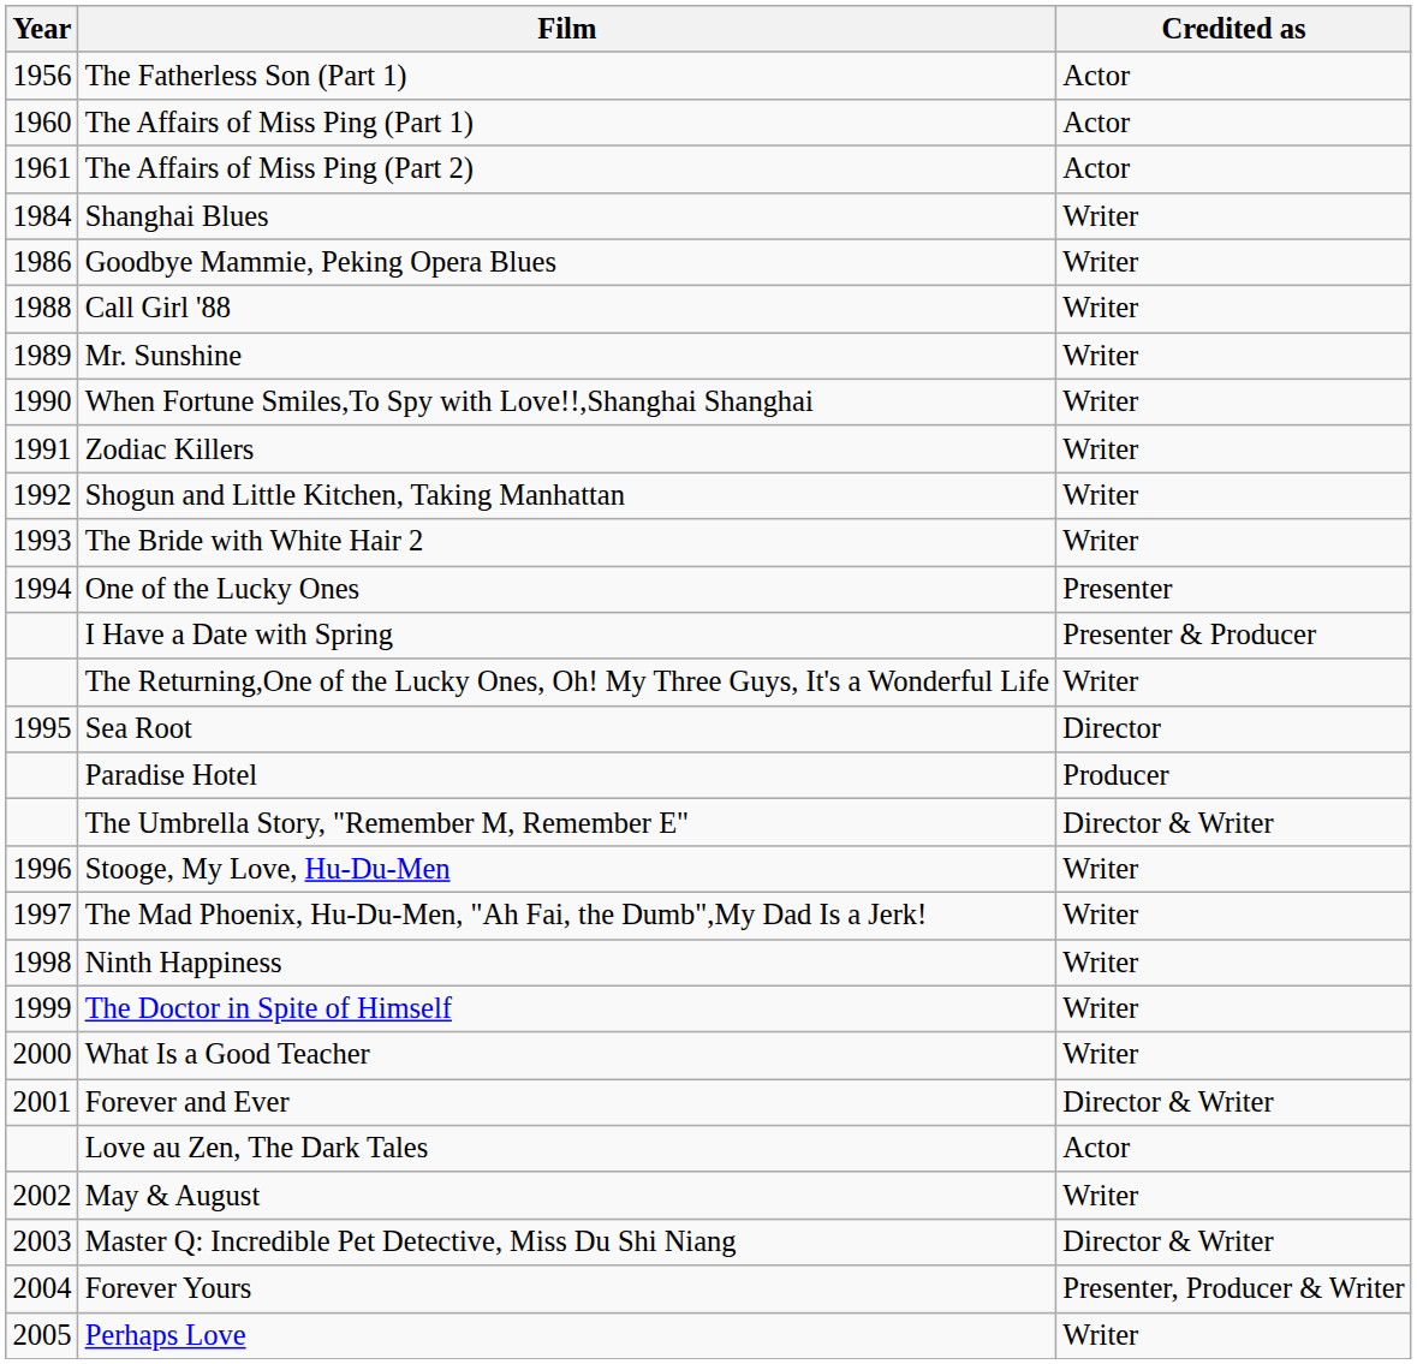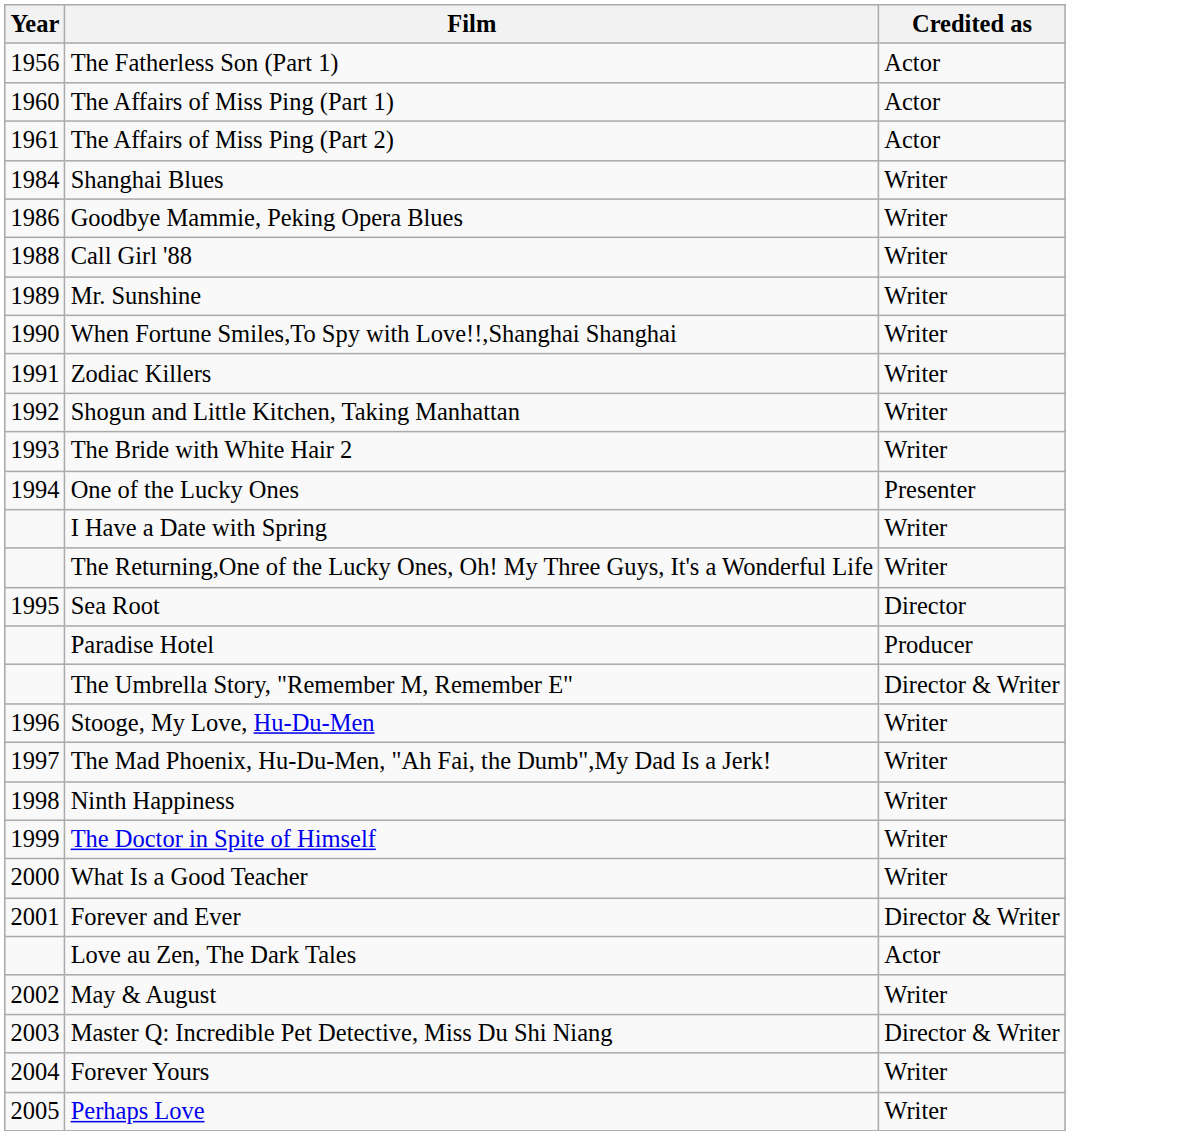 <table class="wikitable">
 <tr>
 <th>Year</th>
 <th>Film</th>
 <th>Credited as</th>
 </tr>
 <tr>
 <td>1956</td>
 <td>The Fatherless Son (Part 1)</td>
 <td>Actor</td>
 </tr>
 <tr>
 <td>1960</td>
 <td>The Affairs of Miss Ping (Part 1)</td>
 <td>Actor</td>
 </tr>
 <tr>
 <td>1961</td>
 <td>The Affairs of Miss Ping (Part 2)</td>
 <td>Actor</td>
 </tr>
 <tr>
 <td>1984</td>
 <td>Shanghai Blues</td>
 <td>Writer</td>
 </tr>
 <tr>
 <td>1986</td>
 <td>Goodbye Mammie, Peking Opera Blues</td>
 <td>Writer</td>
 </tr>
 <tr>
 <td>1988</td>
 <td>Call Girl '88</td>
 <td>Writer</td>
 </tr>
 <tr>
 <td>1989</td>
 <td>Mr. Sunshine</td>
 <td>Writer</td>
 </tr>
 <tr>
 <td>1990</td>
 <td>When Fortune Smiles,To Spy with Love!!,Shanghai Shanghai</td>
 <td>Writer</td>
 </tr>
 <tr>
 <td>1991</td>
 <td>Zodiac Killers</td>
 <td>Writer</td>
 </tr>
 <tr>
 <td>1992</td>
 <td>Shogun and Little Kitchen, Taking Manhattan</td>
 <td>Writer</td>
 </tr>
 <tr>
 <td>1993</td>
 <td>The Bride with White Hair 2</td>
 <td>Writer</td>
 </tr>
 <tr>
 <td>1994</td>
 <td>One of the Lucky Ones</td>
 <td>Presenter</td>
 </tr>
 <tr>
 <td></td>
 <td>I Have a Date with Spring</td>
-<td>Presenter & Producer</td>
+<td>Writer</td>
 </tr>
 <tr>
 <td></td>
 <td>The Returning,One of the Lucky Ones, Oh! My Three Guys, It's a Wonderful Life</td>
 <td>Writer</td>
 </tr>
 <tr>
 <td>1995</td>
 <td>Sea Root</td>
 <td>Director</td>
 </tr>
 <tr>
 <td></td>
 <td>Paradise Hotel</td>
 <td>Producer</td>
 </tr>
 <tr>
 <td></td>
 <td>The Umbrella Story, "Remember M, Remember E"</td>
 <td>Director & Writer</td>
 </tr>
 <tr>
 <td>1996</td>
 <td>Stooge, My Love, <a href='#'>Hu-Du-Men</a></td>
 <td>Writer</td>
 </tr>
 <tr>
 <td>1997</td>
 <td>The Mad Phoenix, Hu-Du-Men, "Ah Fai, the Dumb",My Dad Is a Jerk!</td>
 <td>Writer</td>
 </tr>
 <tr>
 <td>1998</td>
 <td>Ninth Happiness</td>
 <td>Writer</td>
 </tr>
 <tr>
 <td>1999</td>
 <td><a href='#'>The Doctor in Spite of Himself</a></td>
 <td>Writer</td>
 </tr>
 <tr>
 <td>2000</td>
 <td>What Is a Good Teacher</td>
 <td>Writer</td>
 </tr>
 <tr>
 <td>2001</td>
 <td>Forever and Ever</td>
 <td>Director & Writer</td>
 </tr>
 <tr>
 <td></td>
 <td>Love au Zen, The Dark Tales</td>
 <td>Actor</td>
 </tr>
 <tr>
 <td>2002</td>
 <td>May & August</td>
 <td>Writer</td>
 </tr>
 <tr>
 <td>2003</td>
 <td>Master Q: Incredible Pet Detective, Miss Du Shi Niang</td>
 <td>Director & Writer</td>
 </tr>
 <tr>
 <td>2004</td>
 <td>Forever Yours</td>
-<td>Presenter, Producer & Writer</td>
+<td>Writer</td>
 </tr>
 <tr>
 <td>2005</td>
 <td><a href='#'>Perhaps Love</a></td>
 <td>Writer</td>
 </tr>
 </table>
